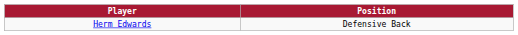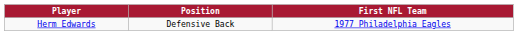 <table class="wikitable" width="65%">
 <tr>
 <th style="background:#A81933;color:#FFFFFF;">Player</th>
 <th style="background:#A81933;color:#FFFFFF;">Position</th>
+<th style="background:#A81933;color:#FFFFFF;">First NFL Team</th>
 </tr>
 <tr align="center" bgcolor="">
 <td><a href='#'>Herm Edwards</a></td>
 <td>Defensive Back</td>
+<td><a href='#'>1977 Philadelphia Eagles</a></td>
 </tr>
 </table>
